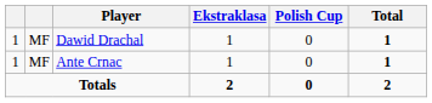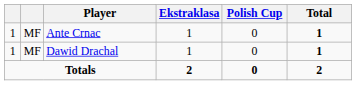 <table class="wikitable" style="text-align:center">
 <tr>
 <th width=15></th>
 <th width=15></th>
 <th width=145>Player</th>
 <th width=80><strong><a href='#'>Ekstraklasa</a></strong></th>
 <th width=80><strong><a href='#'>Polish Cup</a></strong></th>
 <th width=80>Total</th>
 </tr>
 <tr>
 <td>1</td>
 <td>MF</td>
-<td align=left> <a href='#'>Dawid Drachal</a></td>
+<td align=left> <a href='#'>Ante Crnac</a></td>
 <td>1</td>
 <td>0</td>
 <td><strong>1</strong></td>
 </tr>
 <tr>
 <td>1</td>
 <td>MF</td>
-<td align=left> <a href='#'>Ante Crnac</a></td>
+<td align=left> <a href='#'>Dawid Drachal</a></td>
 <td>1</td>
 <td>0</td>
 <td><strong>1</strong></td>
 </tr>
 <tr>
 <td colspan=3><strong>Totals</strong></td>
 <td><strong>2</strong></td>
 <td><strong>0</strong></td>
 <td><strong>2</strong></td>
 </tr>
 </table>
